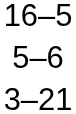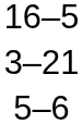 <table style="text-align:center">
 <tr>
 <th width=200></th>
 <th width=100></th>
 <th width=200></th>
 </tr>
 <tr>
 <td align=right><strong></strong></td>
 <td>16–5</td>
 <td align=left></td>
 </tr>
 <tr>
 <td align=right></td>
-<td>5–6</td>
+<td>3–21</td>
 <td align=left><strong></strong></td>
 </tr>
 <tr>
 <td align=right></td>
-<td>3–21</td>
+<td>5–6</td>
 <td align=left><strong></strong></td>
 </tr>
 </table>
